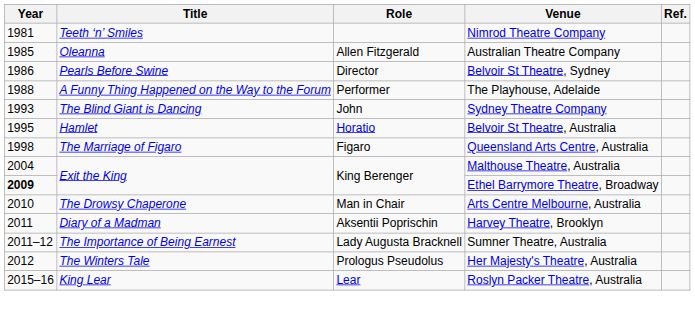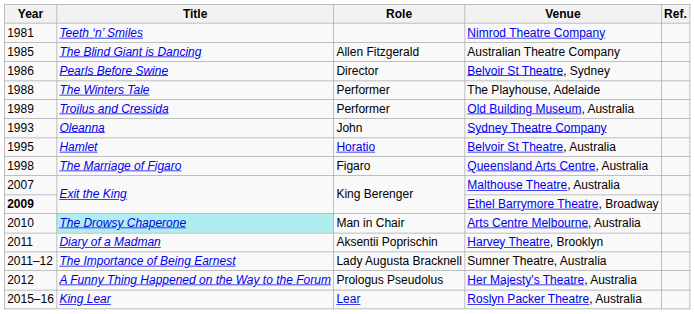 <table class="wikitable sortable">
 <tr>
 <th>Year</th>
 <th>Title</th>
 <th>Role</th>
 <th>Venue</th>
 <th class="unsortable">Ref.</th>
 </tr>
 <tr>
 <td>1981</td>
 <td><em><a href='#'>Teeth ‘n’ Smiles</a></em></td>
 <td></td>
 <td><a href='#'>Nimrod Theatre Company</a></td>
 </tr>
 <tr>
 <td>1985</td>
-<td><em><a href='#'>Oleanna</a></em></td>
+<td><em><a href='#'>The Blind Giant is Dancing</a></em></td>
 <td>Allen Fitzgerald</td>
 <td>Australian Theatre Company</td>
 <td></td>
 </tr>
 <tr>
 <td>1986</td>
 <td><em><a href='#'>Pearls Before Swine</a></em></td>
 <td>Director</td>
 <td><a href='#'>Belvoir St Theatre</a>, Sydney</td>
 <td></td>
 </tr>
 <tr>
 <td>1988</td>
-<td><em><a href='#'>A Funny Thing Happened on the Way to the Forum</a></em></td>
+<td><em><a href='#'>The Winters Tale</a></em></td>
 <td>Performer</td>
 <td>The Playhouse, Adelaide</td>
 <td></td>
 </tr>
 <tr>
+<td>1989</td>
+<td><em><a href='#'>Troilus and Cressida</a></em></td>
+<td>Performer</td>
+<td><a href='#'>Old Building Museum</a>, Australia</td>
+<td rowspan=1></td>
+</tr>
+<tr>
 <td>1993</td>
-<td><em><a href='#'>The Blind Giant is Dancing</a></em></td>
+<td><em><a href='#'>Oleanna</a></em></td>
 <td>John</td>
 <td><a href='#'>Sydney Theatre Company</a></td>
 <td></td>
 </tr>
 <tr>
 <td>1995</td>
 <td><em><a href='#'>Hamlet</a></em></td>
 <td><a href='#'>Horatio</a></td>
 <td><a href='#'>Belvoir St Theatre</a>, Australia</td>
 <td></td>
 </tr>
 <tr>
 <td>1998</td>
 <td><em><a href='#'>The Marriage of Figaro</a></em></td>
 <td>Figaro</td>
 <td><a href='#'>Queensland Arts Centre</a>, Australia</td>
 <td></td>
 </tr>
 <tr>
-<td>2004</td>
+<td>2007</td>
 <td rowspan=2><em><a href='#'>Exit the King</a></em></td>
 <td rowspan=2>King Berenger</td>
 <td><a href='#'>Malthouse Theatre</a>, Australia</td>
 </tr>
 <tr>
 <td><strong>2009</strong></td>
 <td><a href='#'>Ethel Barrymore Theatre</a>, Broadway</td>
 <td></td>
 </tr>
 <tr>
 <td>2010</td>
-<td><em><a href='#'>The Drowsy Chaperone</a></em></td>
+<td style="background: paleturquoise;"><em><a href='#'>The Drowsy Chaperone</a></em></td>
 <td>Man in Chair</td>
 <td><a href='#'>Arts Centre Melbourne</a>, Australia</td>
 <td></td>
 </tr>
 <tr>
 <td>2011</td>
 <td><em><a href='#'>Diary of a Madman</a></em></td>
 <td>Aksentii Poprischin</td>
 <td><a href='#'>Harvey Theatre</a>, Brooklyn</td>
 <td></td>
 </tr>
 <tr>
 <td>2011–12</td>
 <td><em><a href='#'>The Importance of Being Earnest</a></em></td>
 <td>Lady Augusta Bracknell</td>
 <td>Sumner Theatre, Australia</td>
 <td></td>
 </tr>
 <tr>
 <td>2012</td>
-<td><em><a href='#'>The Winters Tale</a></em></td>
+<td><em><a href='#'>A Funny Thing Happened on the Way to the Forum</a></em></td>
 <td>Prologus Pseudolus</td>
 <td><a href='#'>Her Majesty's Theatre</a>, Australia</td>
 <td></td>
 </tr>
 <tr>
 <td>2015–16</td>
 <td><em><a href='#'>King Lear</a></em></td>
 <td><a href='#'>Lear</a></td>
 <td><a href='#'>Roslyn Packer Theatre</a>, Australia</td>
 <td></td>
 </tr>
 </table>
